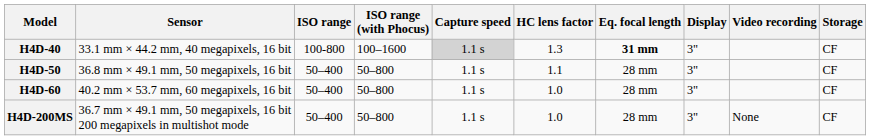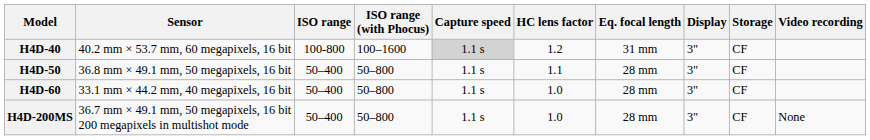 <table class="wikitable" style="font-size:95%;">
 <tr>
 <th>Model</th>
 <th>Sensor</th>
 <th>ISO range</th>
 <th>ISO range<br>(with Phocus)</th>
 <th>Capture speed</th>
 <th>HC lens factor</th>
 <th>Eq. focal length</th>
 <th>Display</th>
+<th>Storage</th>
 <th>Video recording</th>
-<th>Storage</th>
 </tr>
 <tr>
 <th>H4D-40</th>
-<td>33.1 mm × 44.2 mm, 40 megapixels, 16 bit</td>
+<td>40.2 mm × 53.7 mm, 60 megapixels, 16 bit</td>
 <td align=center>100-800</td>
 <td>100–1600</td>
 <td align=center style="background: lightgrey;">1.1 s</td>
-<td align=center>1.3</td>
-<td align=center><strong>31 mm</strong></td>
+<td align=center>1.2</td>
+<td align=center>31 mm</td>
 <td>3"</td>
+<td>CF</td>
 <td></td>
-<td>CF</td>
 </tr>
 <tr>
 <th>H4D-50</th>
 <td>36.8 mm × 49.1 mm, 50 megapixels, 16 bit</td>
 <td align=center>50–400</td>
 <td>50–800</td>
 <td align=center>1.1 s</td>
 <td align=center>1.1</td>
 <td align=center>28 mm</td>
 <td>3"</td>
+<td>CF</td>
 <td></td>
-<td>CF</td>
 </tr>
 <tr>
 <th>H4D-60</th>
-<td>40.2 mm × 53.7 mm, 60 megapixels, 16 bit</td>
+<td>33.1 mm × 44.2 mm, 40 megapixels, 16 bit</td>
 <td align=center>50–400</td>
 <td>50–800</td>
 <td align=center>1.1 s</td>
 <td align=center>1.0</td>
 <td align=center>28 mm</td>
 <td>3"</td>
+<td>CF</td>
 <td></td>
-<td>CF</td>
 </tr>
 <tr>
 <th>H4D-200MS</th>
 <td>36.7 mm × 49.1 mm, 50 megapixels, 16 bit<br>200 megapixels in multishot mode</td>
 <td align=center>50–400</td>
 <td>50–800</td>
 <td align=center>1.1 s</td>
 <td align=center>1.0</td>
 <td align=center>28 mm</td>
 <td>3"</td>
+<td>CF</td>
 <td>None</td>
-<td>CF</td>
 </tr>
 </table>
